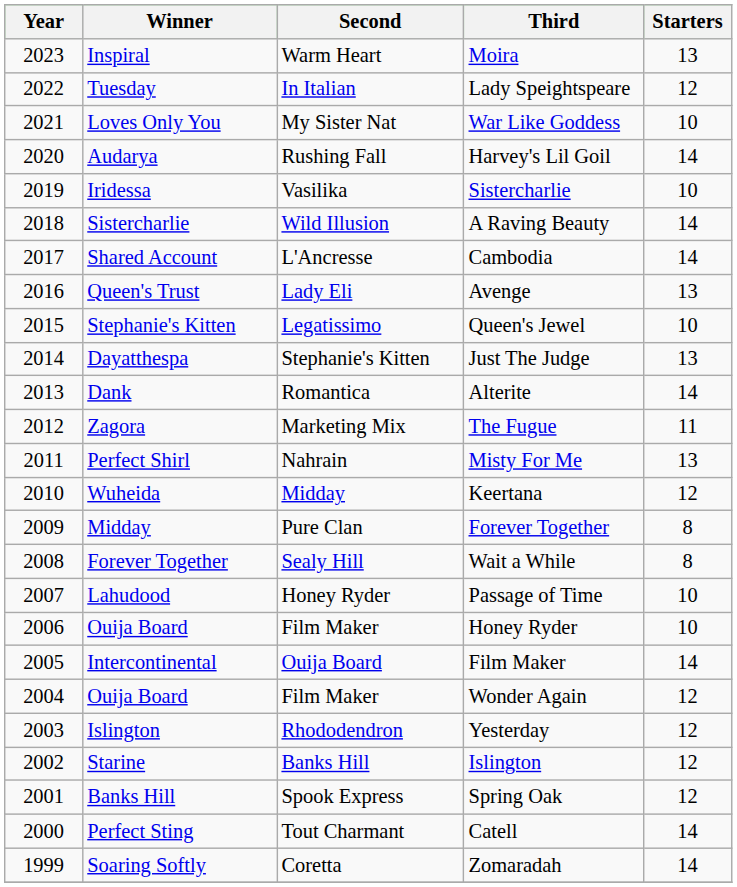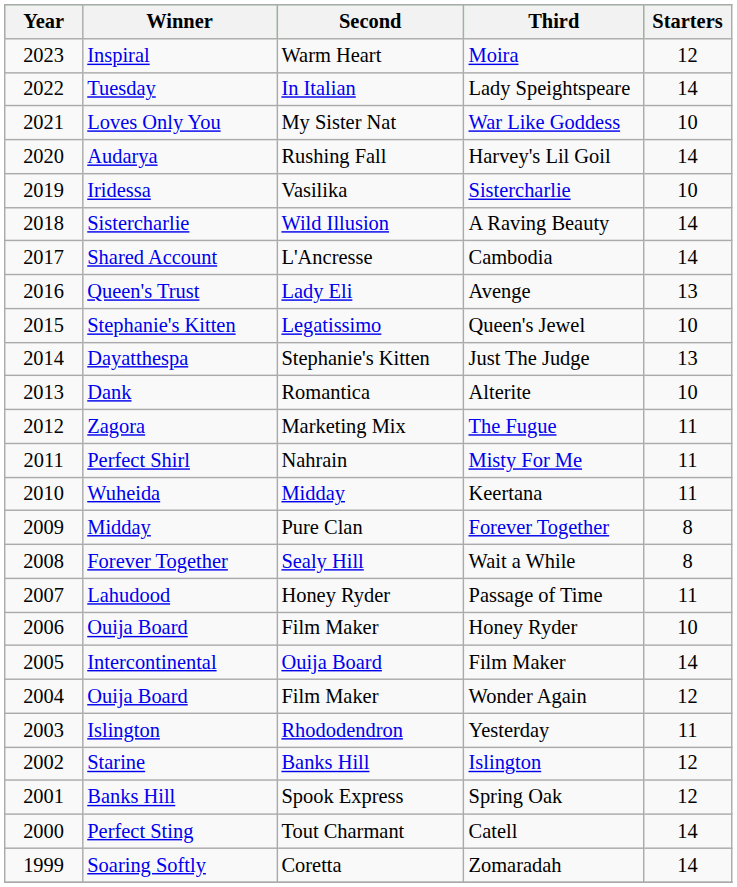 <table class = "wikitable sortable" | border="1" cellpadding="0" style="border-collapse: collapse; font-size:90%">
 <tr bgcolor="#77dd77" align="center">
 <th width="48px"><strong>Year</strong></th>
 <th width="130px"><strong>Winner</strong></th>
 <th width="125px"><strong>Second</strong></th>
 <th width="120px"><strong>Third</strong></th>
 <th width="55px"><strong>Starters</strong></th>
 </tr>
 <tr>
 <td align=center>2023</td>
 <td><a href='#'>Inspiral</a></td>
 <td>Warm Heart</td>
 <td><a href='#'>Moira</a></td>
-<td align=center>13</td>
+<td align=center>12</td>
 </tr>
 <tr>
 <td align=center>2022</td>
 <td><a href='#'>Tuesday</a></td>
 <td><a href='#'>In Italian</a></td>
 <td>Lady Speightspeare</td>
-<td align=center>12</td>
+<td align=center>14</td>
 </tr>
 <tr>
 <td align=center>2021</td>
 <td><a href='#'>Loves Only You</a></td>
 <td>My Sister Nat</td>
 <td><a href='#'>War Like Goddess</a></td>
 <td align=center>10</td>
 </tr>
 <tr>
 <td align=center>2020</td>
 <td><a href='#'>Audarya</a></td>
 <td>Rushing Fall</td>
 <td>Harvey's Lil Goil</td>
 <td align=center>14</td>
 </tr>
 <tr>
 <td align=center>2019</td>
 <td><a href='#'>Iridessa</a></td>
 <td>Vasilika</td>
 <td><a href='#'>Sistercharlie</a></td>
 <td align=center>10</td>
 </tr>
 <tr>
 <td align=center>2018</td>
 <td><a href='#'>Sistercharlie</a></td>
 <td><a href='#'>Wild Illusion</a></td>
 <td>A Raving Beauty</td>
 <td align=center>14</td>
 </tr>
 <tr>
 <td align=center>2017</td>
 <td><a href='#'>Shared Account</a></td>
 <td>L'Ancresse</td>
 <td>Cambodia</td>
 <td align=center>14</td>
 </tr>
 <tr>
 <td align=center>2016</td>
 <td><a href='#'>Queen's Trust</a></td>
 <td><a href='#'>Lady Eli</a></td>
 <td>Avenge</td>
 <td align=center>13</td>
 </tr>
 <tr>
 <td align=center>2015</td>
 <td><a href='#'>Stephanie's Kitten</a></td>
 <td><a href='#'>Legatissimo</a></td>
 <td>Queen's Jewel</td>
 <td align=center>10</td>
 </tr>
 <tr>
 <td align=center>2014</td>
 <td><a href='#'>Dayatthespa</a></td>
 <td>Stephanie's Kitten</td>
 <td>Just The Judge</td>
 <td align=center>13</td>
 </tr>
 <tr>
 <td align=center>2013</td>
 <td><a href='#'>Dank</a></td>
 <td>Romantica</td>
 <td>Alterite</td>
-<td align=center>14</td>
+<td align=center>10</td>
 </tr>
 <tr>
 <td align=center>2012</td>
 <td><a href='#'>Zagora</a></td>
 <td>Marketing Mix</td>
 <td><a href='#'>The Fugue</a></td>
 <td align=center>11</td>
 </tr>
 <tr>
 <td align=center>2011</td>
 <td><a href='#'>Perfect Shirl</a></td>
 <td>Nahrain</td>
 <td><a href='#'>Misty For Me</a></td>
-<td align=center>13</td>
+<td align=center>11</td>
 </tr>
 <tr>
 <td align=center>2010</td>
 <td><a href='#'>Wuheida</a></td>
 <td><a href='#'>Midday</a></td>
 <td>Keertana</td>
-<td align=center>12</td>
+<td align=center>11</td>
 </tr>
 <tr>
 <td align=center>2009</td>
 <td><a href='#'>Midday</a></td>
 <td>Pure Clan</td>
 <td><a href='#'>Forever Together</a></td>
 <td align=center>8</td>
 </tr>
 <tr>
 <td align=center>2008</td>
 <td><a href='#'>Forever Together</a></td>
 <td><a href='#'>Sealy Hill</a></td>
 <td>Wait a While</td>
 <td align=center>8</td>
 </tr>
 <tr>
 <td align=center>2007</td>
 <td><a href='#'>Lahudood</a></td>
 <td>Honey Ryder</td>
 <td>Passage of Time</td>
-<td align=center>10</td>
+<td align=center>11</td>
 </tr>
 <tr>
 <td align=center>2006</td>
 <td><a href='#'>Ouija Board</a></td>
 <td>Film Maker</td>
 <td>Honey Ryder</td>
 <td align=center>10</td>
 </tr>
 <tr>
 <td align=center>2005</td>
 <td><a href='#'>Intercontinental</a></td>
 <td><a href='#'>Ouija Board</a></td>
 <td>Film Maker</td>
 <td align=center>14</td>
 </tr>
 <tr>
 <td align=center>2004</td>
 <td><a href='#'>Ouija Board</a></td>
 <td>Film Maker</td>
 <td>Wonder Again</td>
 <td align=center>12</td>
 </tr>
 <tr>
 <td align=center>2003</td>
 <td><a href='#'>Islington</a></td>
 <td><a href='#'>Rhododendron</a></td>
 <td>Yesterday</td>
-<td align=center>12</td>
+<td align=center>11</td>
 </tr>
 <tr>
 <td align=center>2002</td>
 <td><a href='#'>Starine</a></td>
 <td><a href='#'>Banks Hill</a></td>
 <td><a href='#'>Islington</a></td>
 <td align=center>12</td>
 </tr>
 <tr>
 <td align=center>2001</td>
 <td><a href='#'>Banks Hill</a></td>
 <td>Spook Express</td>
 <td>Spring Oak</td>
 <td align=center>12</td>
 </tr>
 <tr>
 <td align=center>2000</td>
 <td><a href='#'>Perfect Sting</a></td>
 <td>Tout Charmant</td>
 <td>Catell</td>
 <td align=center>14</td>
 </tr>
 <tr>
 <td align=center>1999</td>
 <td><a href='#'>Soaring Softly</a></td>
 <td>Coretta</td>
 <td>Zomaradah</td>
 <td align=center>14</td>
 </tr>
 <tr>
 </tr>
 </table>
